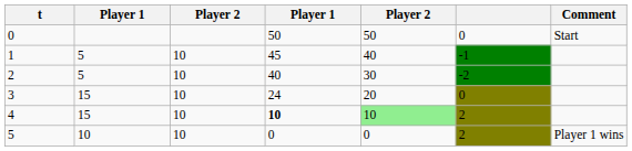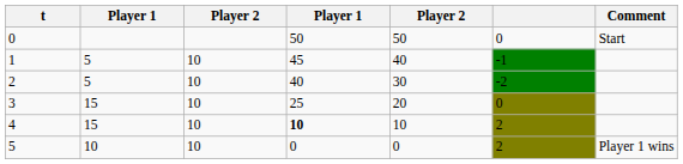 <table class="wikitable">
 <tr>
 <th style="width: 5em">t</th>
 <th style="width: 7em">Player 1 <br></th>
 <th style="width: 7em">Player 2 <br></th>
 <th style="width: 7em">Player 1 <br></th>
 <th style="width: 7em">Player 2 <br></th>
 <th style="width: 7em"></th>
 <th>Comment</th>
 </tr>
 <tr>
 <td>0</td>
 <td></td>
 <td></td>
 <td>50</td>
 <td>50</td>
 <td>0</td>
 <td>Start</td>
 </tr>
 <tr>
 <td>1</td>
 <td>5</td>
 <td>10</td>
 <td>45</td>
 <td>40</td>
 <td style="background: green;">-1</td>
 <td></td>
 </tr>
 <tr>
 <td>2</td>
 <td>5</td>
 <td>10</td>
 <td>40</td>
 <td>30</td>
 <td style="background: green;">-2</td>
 <td></td>
 </tr>
 <tr>
 <td>3</td>
 <td>15</td>
 <td>10</td>
-<td>24</td>
+<td>25</td>
 <td>20</td>
 <td style="background: olive">0</td>
 <td></td>
 </tr>
 <tr>
 <td>4</td>
 <td>15</td>
 <td>10</td>
 <td><strong>10</strong></td>
-<td style="background: lightgreen;">10</td>
+<td>10</td>
 <td style="background: olive">2</td>
 <td></td>
 </tr>
 <tr>
 <td>5</td>
 <td>10</td>
 <td>10</td>
 <td>0</td>
 <td>0</td>
 <td style="background: olive">2</td>
 <td>Player 1 wins</td>
 </tr>
 </table>
